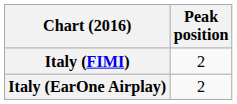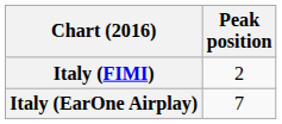 <table class="wikitable sortable plainrowheaders" style="text-align:center;">
 <tr>
 <th>Chart (2016)</th>
 <th>Peak<br>position</th>
 </tr>
 <tr>
 <th scope="row">Italy (<a href='#'>FIMI</a>)</th>
 <td>2</td>
 </tr>
 <tr>
 <th scope="row">Italy (EarOne Airplay)</th>
-<td align="center">2</td>
+<td align="center">7</td>
 </tr>
 </table>
